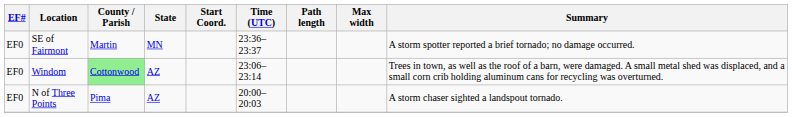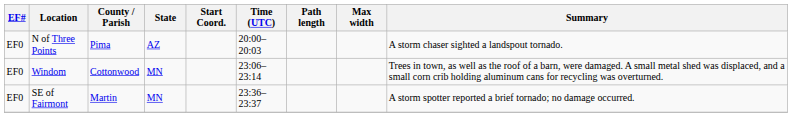 <table class="wikitable sortable" style="width:100%;">
 <tr>
 <th scope="col" style="width:3%; text-align:center;"><a href='#'>EF#</a></th>
 <th scope="col" style="width:7%; text-align:center;" class="unsortable">Location</th>
 <th scope="col" style="width:6%; text-align:center;" class="unsortable">County / Parish</th>
 <th scope="col" style="width:5%; text-align:center;">State</th>
 <th scope="col" style="width:6%; text-align:center;">Start Coord.</th>
 <th scope="col" style="width:6%; text-align:center;">Time (<a href='#'>UTC</a>)</th>
 <th scope="col" style="width:6%; text-align:center;">Path length</th>
 <th scope="col" style="width:6%; text-align:center;">Max width</th>
 <th scope="col" class="unsortable" style="width:48%; text-align:center;">Summary</th>
 </tr>
 <tr>
 <td bgcolor=>EF0</td>
+<td>N of <a href='#'>Three Points</a></td>
+<td><a href='#'>Pima</a></td>
+<td><a href='#'>AZ</a></td>
+<td></td>
+<td>20:00–20:03</td>
+<td></td>
+<td></td>
+<td>A storm chaser sighted a landspout tornado.</td>
+</tr>
+<tr>
+<td bgcolor=>EF0</td>
+<td><a href='#'>Windom</a></td>
+<td><a href='#'>Cottonwood</a></td>
+<td><a href='#'>MN</a></td>
+<td></td>
+<td>23:06–23:14</td>
+<td></td>
+<td></td>
+<td>Trees in town, as well as the roof of a barn, were damaged. A small metal shed was displaced, and a small corn crib holding aluminum cans for recycling was overturned.</td>
+</tr>
+<tr>
+<td bgcolor=>EF0</td>
 <td>SE of <a href='#'>Fairmont</a></td>
 <td><a href='#'>Martin</a></td>
 <td><a href='#'>MN</a></td>
 <td></td>
 <td>23:36–23:37</td>
 <td></td>
 <td></td>
 <td>A storm spotter reported a brief tornado; no damage occurred.</td>
 </tr>
 <tr>
-<td bgcolor=>EF0</td>
-<td><a href='#'>Windom</a></td>
-<td style="background: lightgreen;"><a href='#'>Cottonwood</a></td>
-<td><a href='#'>AZ</a></td>
-<td></td>
-<td>23:06–23:14</td>
-<td></td>
-<td></td>
-<td>Trees in town, as well as the roof of a barn, were damaged. A small metal shed was displaced, and a small corn crib holding aluminum cans for recycling was overturned.</td>
-</tr>
-<tr>
-<td bgcolor=>EF0</td>
-<td>N of <a href='#'>Three Points</a></td>
-<td><a href='#'>Pima</a></td>
-<td><a href='#'>AZ</a></td>
-<td></td>
-<td>20:00–20:03</td>
-<td></td>
-<td></td>
-<td>A storm chaser sighted a landspout tornado.</td>
-</tr>
-<tr>
 </tr>
 </table>
